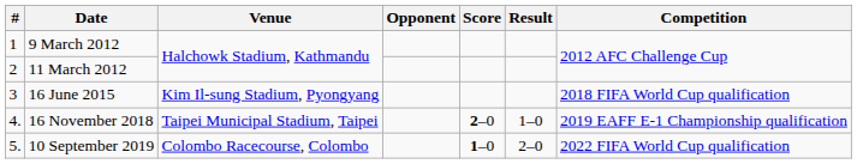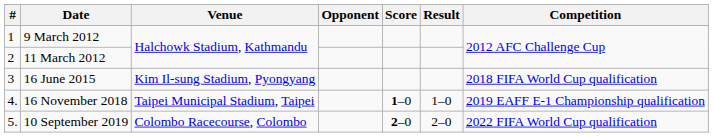 <table class="wikitable">
 <tr>
 <th>#</th>
 <th>Date</th>
 <th>Venue</th>
 <th>Opponent</th>
 <th>Score</th>
 <th>Result</th>
 <th>Competition</th>
 </tr>
 <tr>
 <td>1</td>
 <td>9 March 2012</td>
 <td rowspan=2><a href='#'>Halchowk Stadium</a>, <a href='#'>Kathmandu</a></td>
 <td></td>
 <td></td>
 <td></td>
 <td rowspan=2><a href='#'>2012 AFC Challenge Cup</a></td>
 </tr>
 <tr>
 <td>2</td>
 <td>11 March 2012</td>
 <td></td>
 <td></td>
 <td></td>
 </tr>
 <tr>
 <td>3</td>
 <td>16 June 2015</td>
 <td><a href='#'>Kim Il-sung Stadium</a>, <a href='#'>Pyongyang</a></td>
 <td></td>
 <td></td>
 <td></td>
 <td><a href='#'>2018 FIFA World Cup qualification</a></td>
 </tr>
 <tr>
 <td>4.</td>
 <td>16 November 2018</td>
 <td><a href='#'>Taipei Municipal Stadium</a>, <a href='#'>Taipei</a></td>
 <td></td>
-<td align=center><strong>2</strong>–0</td>
+<td align=center><strong>1</strong>–0</td>
 <td align=center>1–0</td>
 <td><a href='#'>2019 EAFF E-1 Championship qualification</a></td>
 </tr>
 <tr>
 <td>5.</td>
 <td>10 September 2019</td>
 <td><a href='#'>Colombo Racecourse</a>, <a href='#'>Colombo</a></td>
 <td></td>
-<td align=center><strong>1</strong>–0</td>
+<td align=center><strong>2</strong>–0</td>
 <td align=center>2–0</td>
 <td><a href='#'>2022 FIFA World Cup qualification</a></td>
 </tr>
 </table>
